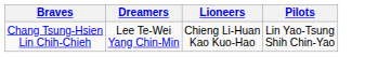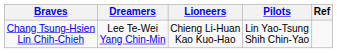 <table class="wikitable"  style="text-align:center;">
 <tr>
 <th><a href='#'>Braves</a></th>
 <th><a href='#'>Dreamers</a></th>
 <th><a href='#'>Lioneers</a></th>
 <th><a href='#'>Pilots</a></th>
+<th class=unsortable>Ref</th>
 </tr>
 <tr>
 <td><a href='#'>Chang Tsung-Hsien</a><br><a href='#'>Lin Chih-Chieh</a></td>
 <td>Lee Te-Wei<br><a href='#'>Yang Chin-Min</a></td>
 <td>Chieng Li-Huan<br>Kao Kuo-Hao</td>
 <td>Lin Yao-Tsung<br>Shih Chin-Yao</td>
+<td style="text-align:center;"></td>
 </tr>
 </table>
